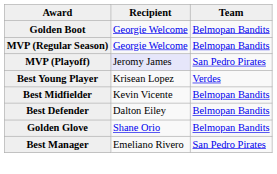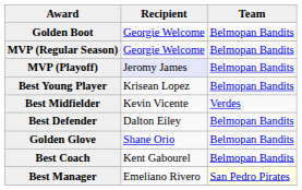 <table class="wikitable">
 <tr>
 <th scope="row" style="background:#efefef;">Award</th>
 <th scope="row" style="background:#efefef;">Recipient</th>
 <th scope="row" style="background:#efefef;">Team</th>
 </tr>
 <tr>
 <th scope="row" style="background:#efefef;">Golden Boot</th>
 <td> <a href='#'>Georgie Welcome</a></td>
 <td><a href='#'>Belmopan Bandits</a></td>
 </tr>
 <tr>
 <th scope="row" style="background:#efefef;">MVP (Regular Season)</th>
 <td> <a href='#'>Georgie Welcome</a></td>
 <td><a href='#'>Belmopan Bandits</a></td>
 </tr>
 <tr>
 <th scope="row" style="background:#efefef;">MVP (Playoff)</th>
 <td style="background: lavender;"> Jeromy James</td>
-<td><a href='#'>San Pedro Pirates</a></td>
+<td><a href='#'>Belmopan Bandits</a></td>
 </tr>
 <tr>
 <th scope="row" style="background:#efefef;">Best Young Player</th>
 <td> Krisean Lopez</td>
-<td><a href='#'>Verdes</a></td>
+<td><a href='#'>Belmopan Bandits</a></td>
 </tr>
 <tr>
 <th scope="row" style="background:#efefef;">Best Midfielder</th>
 <td> Kevin Vicente</td>
-<td><a href='#'>Belmopan Bandits</a></td>
+<td><a href='#'>Verdes</a></td>
 </tr>
 <tr>
 <th scope="row" style="background:#efefef;">Best Defender</th>
 <td> Dalton Eiley</td>
 <td><a href='#'>Belmopan Bandits</a></td>
 </tr>
 <tr>
 <th scope="row" style="background:#efefef;">Golden Glove</th>
 <td> <a href='#'>Shane Orio</a></td>
 <td><a href='#'>Belmopan Bandits</a></td>
 </tr>
 <tr>
+<th scope="row" style="background:#efefef;">Best Coach</th>
+<td> Kent Gabourel</td>
+<td><a href='#'>Belmopan Bandits</a></td>
+</tr>
+<tr>
 <th scope="row" style="background:#efefef;">Best Manager</th>
 <td> Emeliano Rivero</td>
-<td><a href='#'>San Pedro Pirates</a></td>
+<td style="background: lightyellow;"><a href='#'>San Pedro Pirates</a></td>
 </tr>
 </table>
